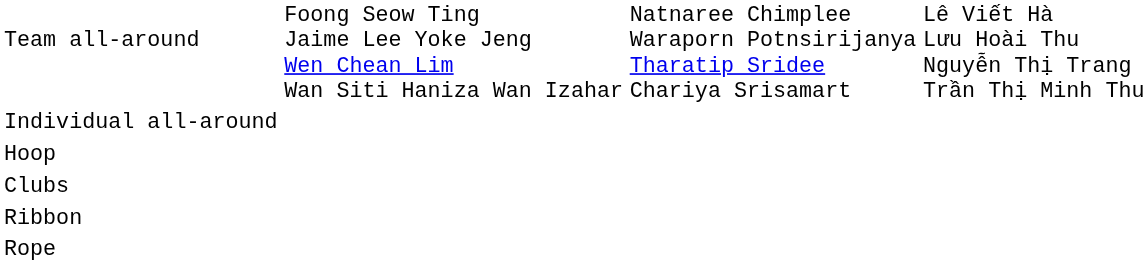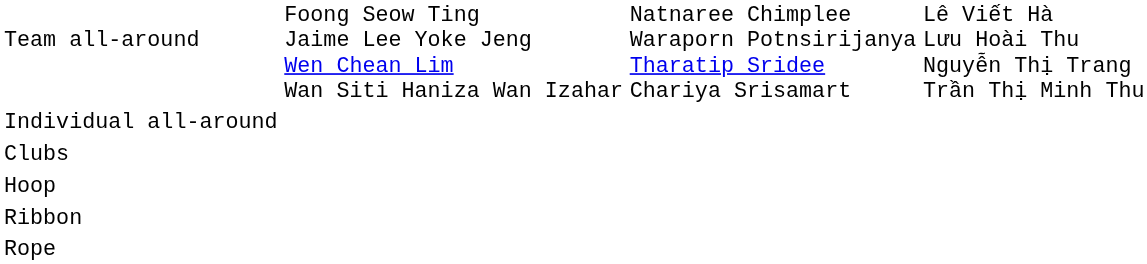 <table>
 <tr>
 <td>Team all-around</td>
 <td nowrap=true><br>Foong Seow Ting<br>Jaime Lee Yoke Jeng<br><a href='#'>Wen Chean Lim</a><br>Wan Siti Haniza Wan Izahar</td>
 <td nowrap=true><br>Natnaree Chimplee<br>Waraporn Potnsirijanya<br><a href='#'>Tharatip Sridee</a><br>Chariya Srisamart</td>
 <td><br>Lê Viết Hà<br>Lưu Hoài Thu<br>Nguyễn Thị Trang<br>Trần Thị Minh Thu</td>
 </tr>
 <tr>
 <td>Individual all-around</td>
 <td></td>
 <td></td>
 <td></td>
 </tr>
 <tr>
+<td>Clubs</td>
+<td></td>
+<td></td>
+<td></td>
+</tr>
+<tr>
 <td>Hoop</td>
 <td></td>
 <td></td>
 <td nowrap=true></td>
-</tr>
-<tr>
-<td>Clubs</td>
-<td></td>
-<td></td>
-<td></td>
 </tr>
 <tr>
 <td>Ribbon</td>
 <td></td>
 <td></td>
 <td></td>
 </tr>
 <tr>
 <td>Rope</td>
 <td></td>
 <td></td>
 <td></td>
 </tr>
 </table>
